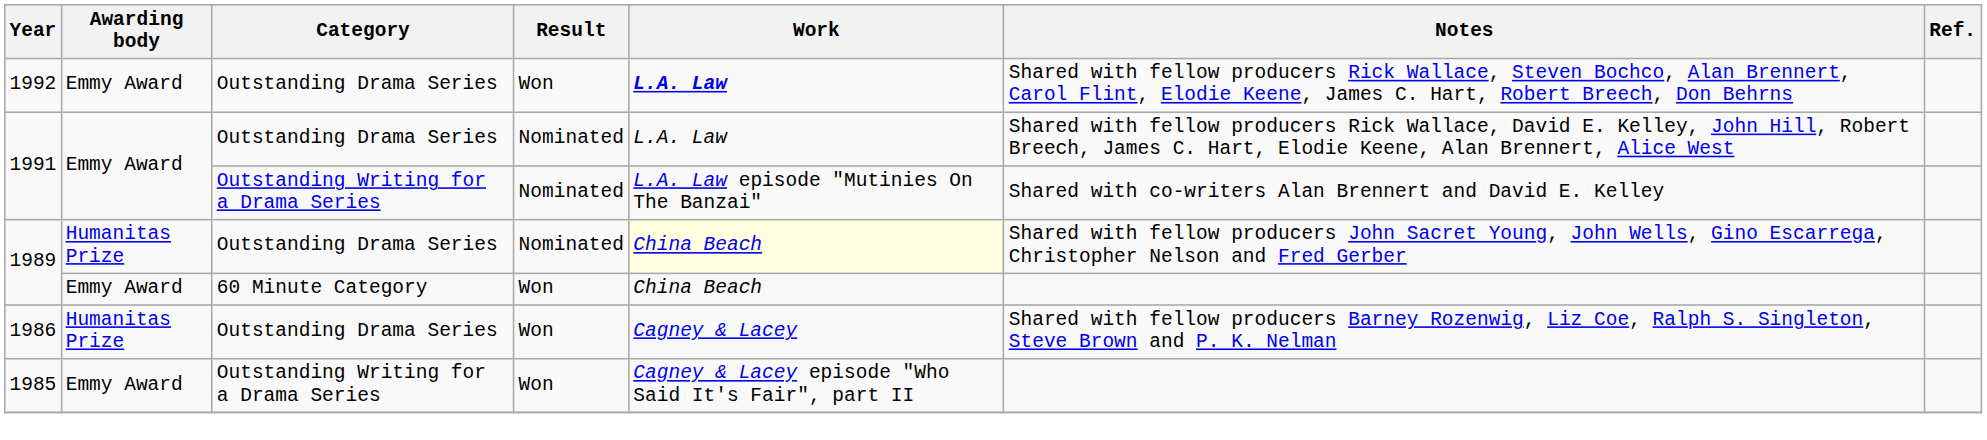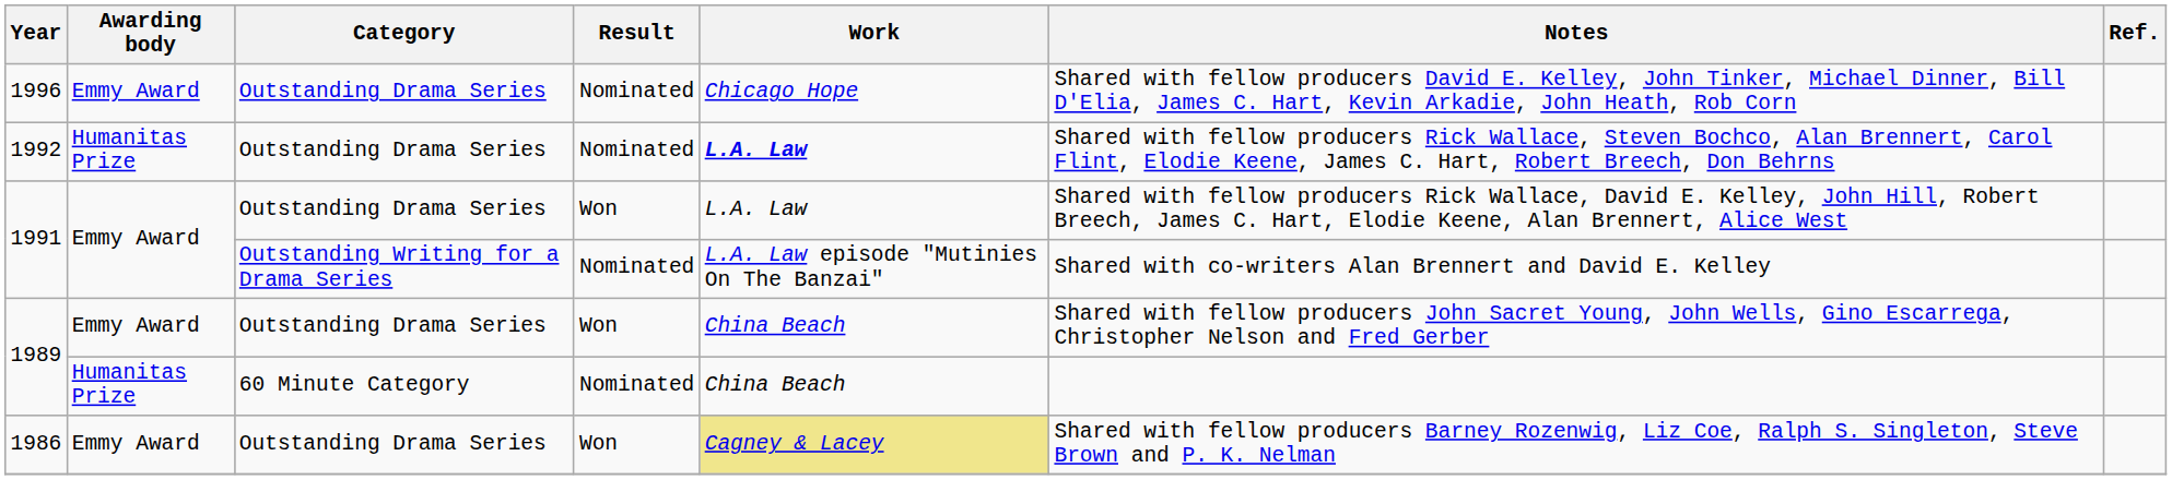 <table class="wikitable" style="font-size: 95%;">
 <tr>
 <th>Year</th>
 <th>Awarding body</th>
 <th>Category</th>
 <th>Result</th>
 <th>Work</th>
 <th>Notes</th>
 <th>Ref.</th>
 </tr>
 <tr>
+<td>1996</td>
+<td><a href='#'>Emmy Award</a></td>
+<td><a href='#'>Outstanding Drama Series</a></td>
+<td>Nominated</td>
+<td><em><a href='#'>Chicago Hope</a></em></td>
+<td>Shared with fellow producers <a href='#'>David E. Kelley</a>, <a href='#'>John Tinker</a>, <a href='#'>Michael Dinner</a>, <a href='#'>Bill D'Elia</a>, <a href='#'>James C. Hart</a>, <a href='#'>Kevin Arkadie</a>, <a href='#'>John Heath</a>, <a href='#'>Rob Corn</a></td>
+<td></td>
+</tr>
+<tr>
 <td>1992</td>
-<td>Emmy Award</td>
+<td><a href='#'>Humanitas Prize</a></td>
 <td>Outstanding Drama Series</td>
-<td>Won</td>
+<td>Nominated</td>
 <td><strong><em><a href='#'>L.A. Law</a></em></strong></td>
 <td>Shared with fellow producers <a href='#'>Rick Wallace</a>, <a href='#'>Steven Bochco</a>, <a href='#'>Alan Brennert</a>, <a href='#'>Carol Flint</a>, <a href='#'>Elodie Keene</a>, James C. Hart, <a href='#'>Robert Breech</a>, <a href='#'>Don Behrns</a></td>
 <td></td>
 </tr>
 <tr>
 <td rowspan=2>1991</td>
 <td rowspan=2>Emmy Award</td>
 <td>Outstanding Drama Series</td>
-<td>Nominated</td>
+<td>Won</td>
 <td><em>L.A. Law</em></td>
 <td>Shared with fellow producers Rick Wallace, David E. Kelley, <a href='#'>John Hill</a>, Robert Breech, James C. Hart, Elodie Keene, Alan Brennert, <a href='#'>Alice West</a></td>
 <td></td>
 </tr>
 <tr>
 <td><a href='#'>Outstanding Writing for a Drama Series</a></td>
 <td>Nominated</td>
 <td><em><a href='#'>L.A. Law</a></em> episode "Mutinies On The Banzai"</td>
 <td>Shared with co-writers Alan Brennert and David E. Kelley</td>
 <td></td>
 </tr>
 <tr>
 <td rowspan=2>1989</td>
-<td><a href='#'>Humanitas Prize</a></td>
+<td>Emmy Award</td>
 <td>Outstanding Drama Series</td>
-<td>Nominated</td>
-<td style="background: lightyellow;"><em><a href='#'>China Beach</a></em></td>
+<td>Won</td>
+<td><em><a href='#'>China Beach</a></em></td>
 <td>Shared with fellow producers <a href='#'>John Sacret Young</a>, <a href='#'>John Wells</a>, <a href='#'>Gino Escarrega</a>, Christopher Nelson and <a href='#'>Fred Gerber</a></td>
 <td></td>
 </tr>
 <tr>
-<td>Emmy Award</td>
+<td><a href='#'>Humanitas Prize</a></td>
 <td>60 Minute Category</td>
-<td>Won</td>
+<td>Nominated</td>
 <td><em>China Beach</em></td>
 <td></td>
 <td></td>
 </tr>
 <tr>
 <td>1986</td>
-<td><a href='#'>Humanitas Prize</a></td>
+<td>Emmy Award</td>
 <td>Outstanding Drama Series</td>
 <td>Won</td>
-<td><em><a href='#'>Cagney & Lacey</a></em></td>
+<td style="background: khaki;"><em><a href='#'>Cagney & Lacey</a></em></td>
 <td>Shared with fellow producers <a href='#'>Barney Rozenwig</a>, <a href='#'>Liz Coe</a>, <a href='#'>Ralph S. Singleton</a>, <a href='#'>Steve Brown</a> and <a href='#'>P. K. Nelman</a></td>
-<td></td>
-</tr>
-<tr>
-<td>1985</td>
-<td>Emmy Award</td>
-<td>Outstanding Writing for a Drama Series</td>
-<td>Won</td>
-<td><em><a href='#'>Cagney & Lacey</a></em> episode "Who Said It's Fair", part II</td>
-<td></td>
 <td></td>
 </tr>
 <tr>
 </tr>
 </table>
